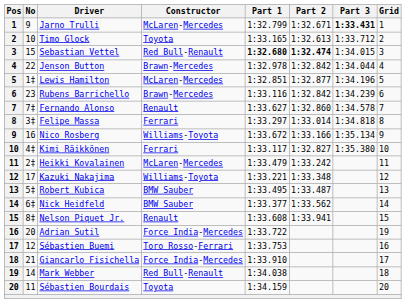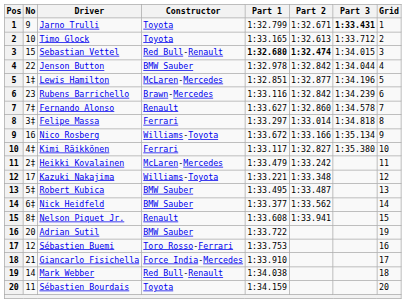 <table class="wikitable sortable" style="font-size: 85%">
 <tr>
 <th>Pos</th>
 <th>No</th>
 <th>Driver</th>
 <th>Constructor</th>
 <th>Part 1</th>
 <th>Part 2</th>
 <th>Part 3</th>
 <th>Grid</th>
 </tr>
 <tr>
 <th>1</th>
 <td>9</td>
 <td> <a href='#'>Jarno Trulli</a></td>
-<td><a href='#'>McLaren</a>-<a href='#'>Mercedes</a></td>
+<td><a href='#'>Toyota</a></td>
 <td>1:32.799</td>
 <td>1:32.671</td>
 <td><strong>1:33.431</strong></td>
 <td>1</td>
 </tr>
 <tr>
 <th>2</th>
 <td>10</td>
 <td> <a href='#'>Timo Glock</a></td>
 <td><a href='#'>Toyota</a></td>
 <td>1:33.165</td>
 <td>1:32.613</td>
 <td>1:33.712</td>
 <td>2</td>
 </tr>
 <tr>
 <th>3</th>
 <td>15</td>
 <td> <a href='#'>Sebastian Vettel</a></td>
 <td><a href='#'>Red Bull</a>-<a href='#'>Renault</a></td>
 <td><strong>1:32.680</strong></td>
 <td><strong>1:32.474</strong></td>
 <td>1:34.015</td>
 <td>3</td>
 </tr>
 <tr>
 <th>4</th>
 <td>22</td>
 <td> <a href='#'>Jenson Button</a></td>
-<td><a href='#'>Brawn</a>-<a href='#'>Mercedes</a></td>
+<td><a href='#'>BMW Sauber</a></td>
 <td>1:32.978</td>
 <td>1:32.842</td>
 <td>1:34.044</td>
 <td>4</td>
 </tr>
 <tr>
 <th>5</th>
 <td>1‡</td>
 <td> <a href='#'>Lewis Hamilton</a></td>
 <td><a href='#'>McLaren</a>-<a href='#'>Mercedes</a></td>
 <td>1:32.851</td>
 <td>1:32.877</td>
 <td>1:34.196</td>
 <td>5</td>
 </tr>
 <tr>
 <th>6</th>
 <td>23</td>
 <td> <a href='#'>Rubens Barrichello</a></td>
 <td><a href='#'>Brawn</a>-<a href='#'>Mercedes</a></td>
 <td>1:33.116</td>
 <td>1:32.842</td>
 <td>1:34.239</td>
 <td>6</td>
 </tr>
 <tr>
 <th>7</th>
 <td>7‡</td>
 <td> <a href='#'>Fernando Alonso</a></td>
 <td><a href='#'>Renault</a></td>
 <td>1:33.627</td>
 <td>1:32.860</td>
 <td>1:34.578</td>
 <td>7</td>
 </tr>
 <tr>
 <th>8</th>
 <td>3‡</td>
 <td> <a href='#'>Felipe Massa</a></td>
 <td><a href='#'>Ferrari</a></td>
 <td>1:33.297</td>
 <td>1:33.014</td>
 <td>1:34.818</td>
 <td>8</td>
 </tr>
 <tr>
 <th>9</th>
 <td>16</td>
 <td> <a href='#'>Nico Rosberg</a></td>
 <td><a href='#'>Williams</a>-<a href='#'>Toyota</a></td>
 <td>1:33.672</td>
 <td>1:33.166</td>
 <td>1:35.134</td>
 <td>9</td>
 </tr>
 <tr>
 <th>10</th>
 <td>4‡</td>
 <td> <a href='#'>Kimi Räikkönen</a></td>
 <td><a href='#'>Ferrari</a></td>
 <td>1:33.117</td>
 <td>1:32.827</td>
 <td>1:35.380</td>
 <td>10</td>
 </tr>
 <tr>
 <th>11</th>
 <td>2‡</td>
 <td> <a href='#'>Heikki Kovalainen</a></td>
 <td><a href='#'>McLaren</a>-<a href='#'>Mercedes</a></td>
 <td>1:33.479</td>
 <td>1:33.242</td>
 <td></td>
 <td>11</td>
 </tr>
 <tr>
 <th>12</th>
 <td>17</td>
 <td> <a href='#'>Kazuki Nakajima</a></td>
 <td><a href='#'>Williams</a>-<a href='#'>Toyota</a></td>
 <td>1:33.221</td>
 <td>1:33.348</td>
 <td></td>
 <td>12</td>
 </tr>
 <tr>
 <th>13</th>
 <td>5‡</td>
 <td> <a href='#'>Robert Kubica</a></td>
 <td><a href='#'>BMW Sauber</a></td>
 <td>1:33.495</td>
 <td>1:33.487</td>
 <td></td>
 <td>13</td>
 </tr>
 <tr>
 <th>14</th>
 <td>6‡</td>
 <td> <a href='#'>Nick Heidfeld</a></td>
 <td><a href='#'>BMW Sauber</a></td>
 <td>1:33.377</td>
 <td>1:33.562</td>
 <td></td>
 <td>14</td>
 </tr>
 <tr>
 <th>15</th>
 <td>8‡</td>
 <td> <a href='#'>Nelson Piquet Jr.</a></td>
 <td><a href='#'>Renault</a></td>
 <td>1:33.608</td>
 <td>1:33.941</td>
 <td></td>
 <td>15</td>
 </tr>
 <tr>
 <th>16</th>
 <td>20</td>
 <td> <a href='#'>Adrian Sutil</a></td>
-<td><a href='#'>Force India</a>-<a href='#'>Mercedes</a></td>
+<td><a href='#'>BMW Sauber</a></td>
 <td>1:33.722</td>
 <td></td>
 <td></td>
 <td>19</td>
 </tr>
 <tr>
 <th>17</th>
 <td>12</td>
 <td> <a href='#'>Sébastien Buemi</a></td>
 <td><a href='#'>Toro Rosso</a>-<a href='#'>Ferrari</a></td>
 <td>1:33.753</td>
 <td></td>
 <td></td>
 <td>16</td>
 </tr>
 <tr>
 <th>18</th>
 <td>21</td>
 <td> <a href='#'>Giancarlo Fisichella</a></td>
 <td><a href='#'>Force India</a>-<a href='#'>Mercedes</a></td>
 <td>1:33.910</td>
 <td></td>
 <td></td>
 <td>17</td>
 </tr>
 <tr>
 <th>19</th>
 <td>14</td>
 <td> <a href='#'>Mark Webber</a></td>
 <td><a href='#'>Red Bull</a>-<a href='#'>Renault</a></td>
 <td>1:34.038</td>
 <td></td>
 <td></td>
 <td>18</td>
 </tr>
 <tr>
 <th>20</th>
 <td>11</td>
 <td> <a href='#'>Sébastien Bourdais</a></td>
 <td><a href='#'>Toyota</a></td>
 <td>1:34.159</td>
 <td></td>
 <td></td>
 <td>20</td>
 </tr>
 <tr>
 <th colspan="8"></th>
 </tr>
 </table>
